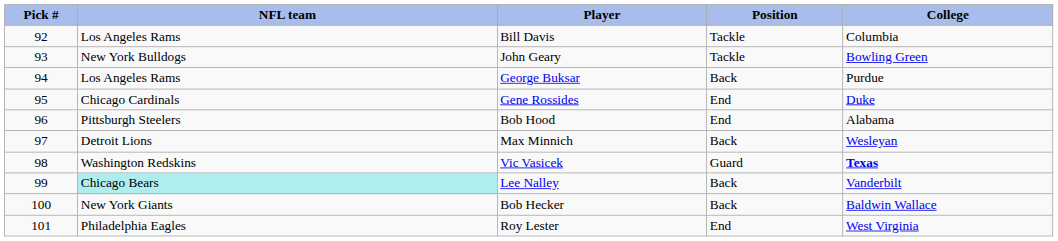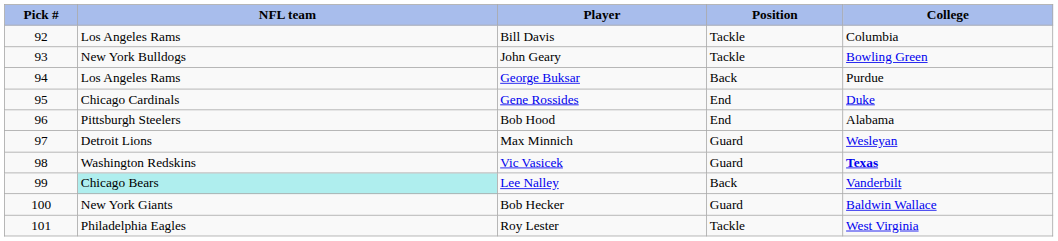 <table class="wikitable sortable sortable" style="width: 100%">
 <tr>
 <th style="background:#A8BDEC;" width=7%>Pick #</th>
 <th width=40% style="background:#A8BDEC;">NFL team</th>
 <th width=20% style="background:#A8BDEC;">Player</th>
 <th width=13% style="background:#A8BDEC;">Position</th>
 <th style="background:#A8BDEC;">College</th>
 </tr>
 <tr>
 <td align=center>92</td>
 <td>Los Angeles Rams</td>
 <td>Bill Davis</td>
 <td>Tackle</td>
 <td>Columbia</td>
 </tr>
 <tr>
 <td align=center>93</td>
 <td>New York Bulldogs</td>
 <td>John Geary</td>
 <td>Tackle</td>
 <td><a href='#'>Bowling Green</a></td>
 </tr>
 <tr>
 <td align=center>94</td>
 <td>Los Angeles Rams</td>
 <td><a href='#'>George Buksar</a></td>
 <td>Back</td>
 <td>Purdue</td>
 </tr>
 <tr>
 <td align=center>95</td>
 <td>Chicago Cardinals</td>
 <td><a href='#'>Gene Rossides</a></td>
 <td>End</td>
 <td><a href='#'>Duke</a></td>
 </tr>
 <tr>
 <td align=center>96</td>
 <td>Pittsburgh Steelers</td>
 <td>Bob Hood</td>
 <td>End</td>
 <td>Alabama</td>
 </tr>
 <tr>
 <td align=center>97</td>
 <td>Detroit Lions</td>
 <td>Max Minnich</td>
-<td>Back</td>
+<td>Guard</td>
 <td><a href='#'>Wesleyan</a></td>
 </tr>
 <tr>
 <td align=center>98</td>
 <td>Washington Redskins</td>
 <td><a href='#'>Vic Vasicek</a></td>
 <td>Guard</td>
 <td><strong><a href='#'>Texas</a></strong></td>
 </tr>
 <tr>
 <td align=center>99</td>
 <td style="background: paleturquoise;">Chicago Bears</td>
 <td><a href='#'>Lee Nalley</a></td>
 <td>Back</td>
 <td><a href='#'>Vanderbilt</a></td>
 </tr>
 <tr>
 <td align=center>100</td>
 <td>New York Giants</td>
 <td>Bob Hecker</td>
-<td>Back</td>
+<td>Guard</td>
 <td><a href='#'>Baldwin Wallace</a></td>
 </tr>
 <tr>
 <td align=center>101</td>
 <td>Philadelphia Eagles</td>
 <td>Roy Lester</td>
-<td>End</td>
+<td>Tackle</td>
 <td><a href='#'>West Virginia</a></td>
 </tr>
 </table>
